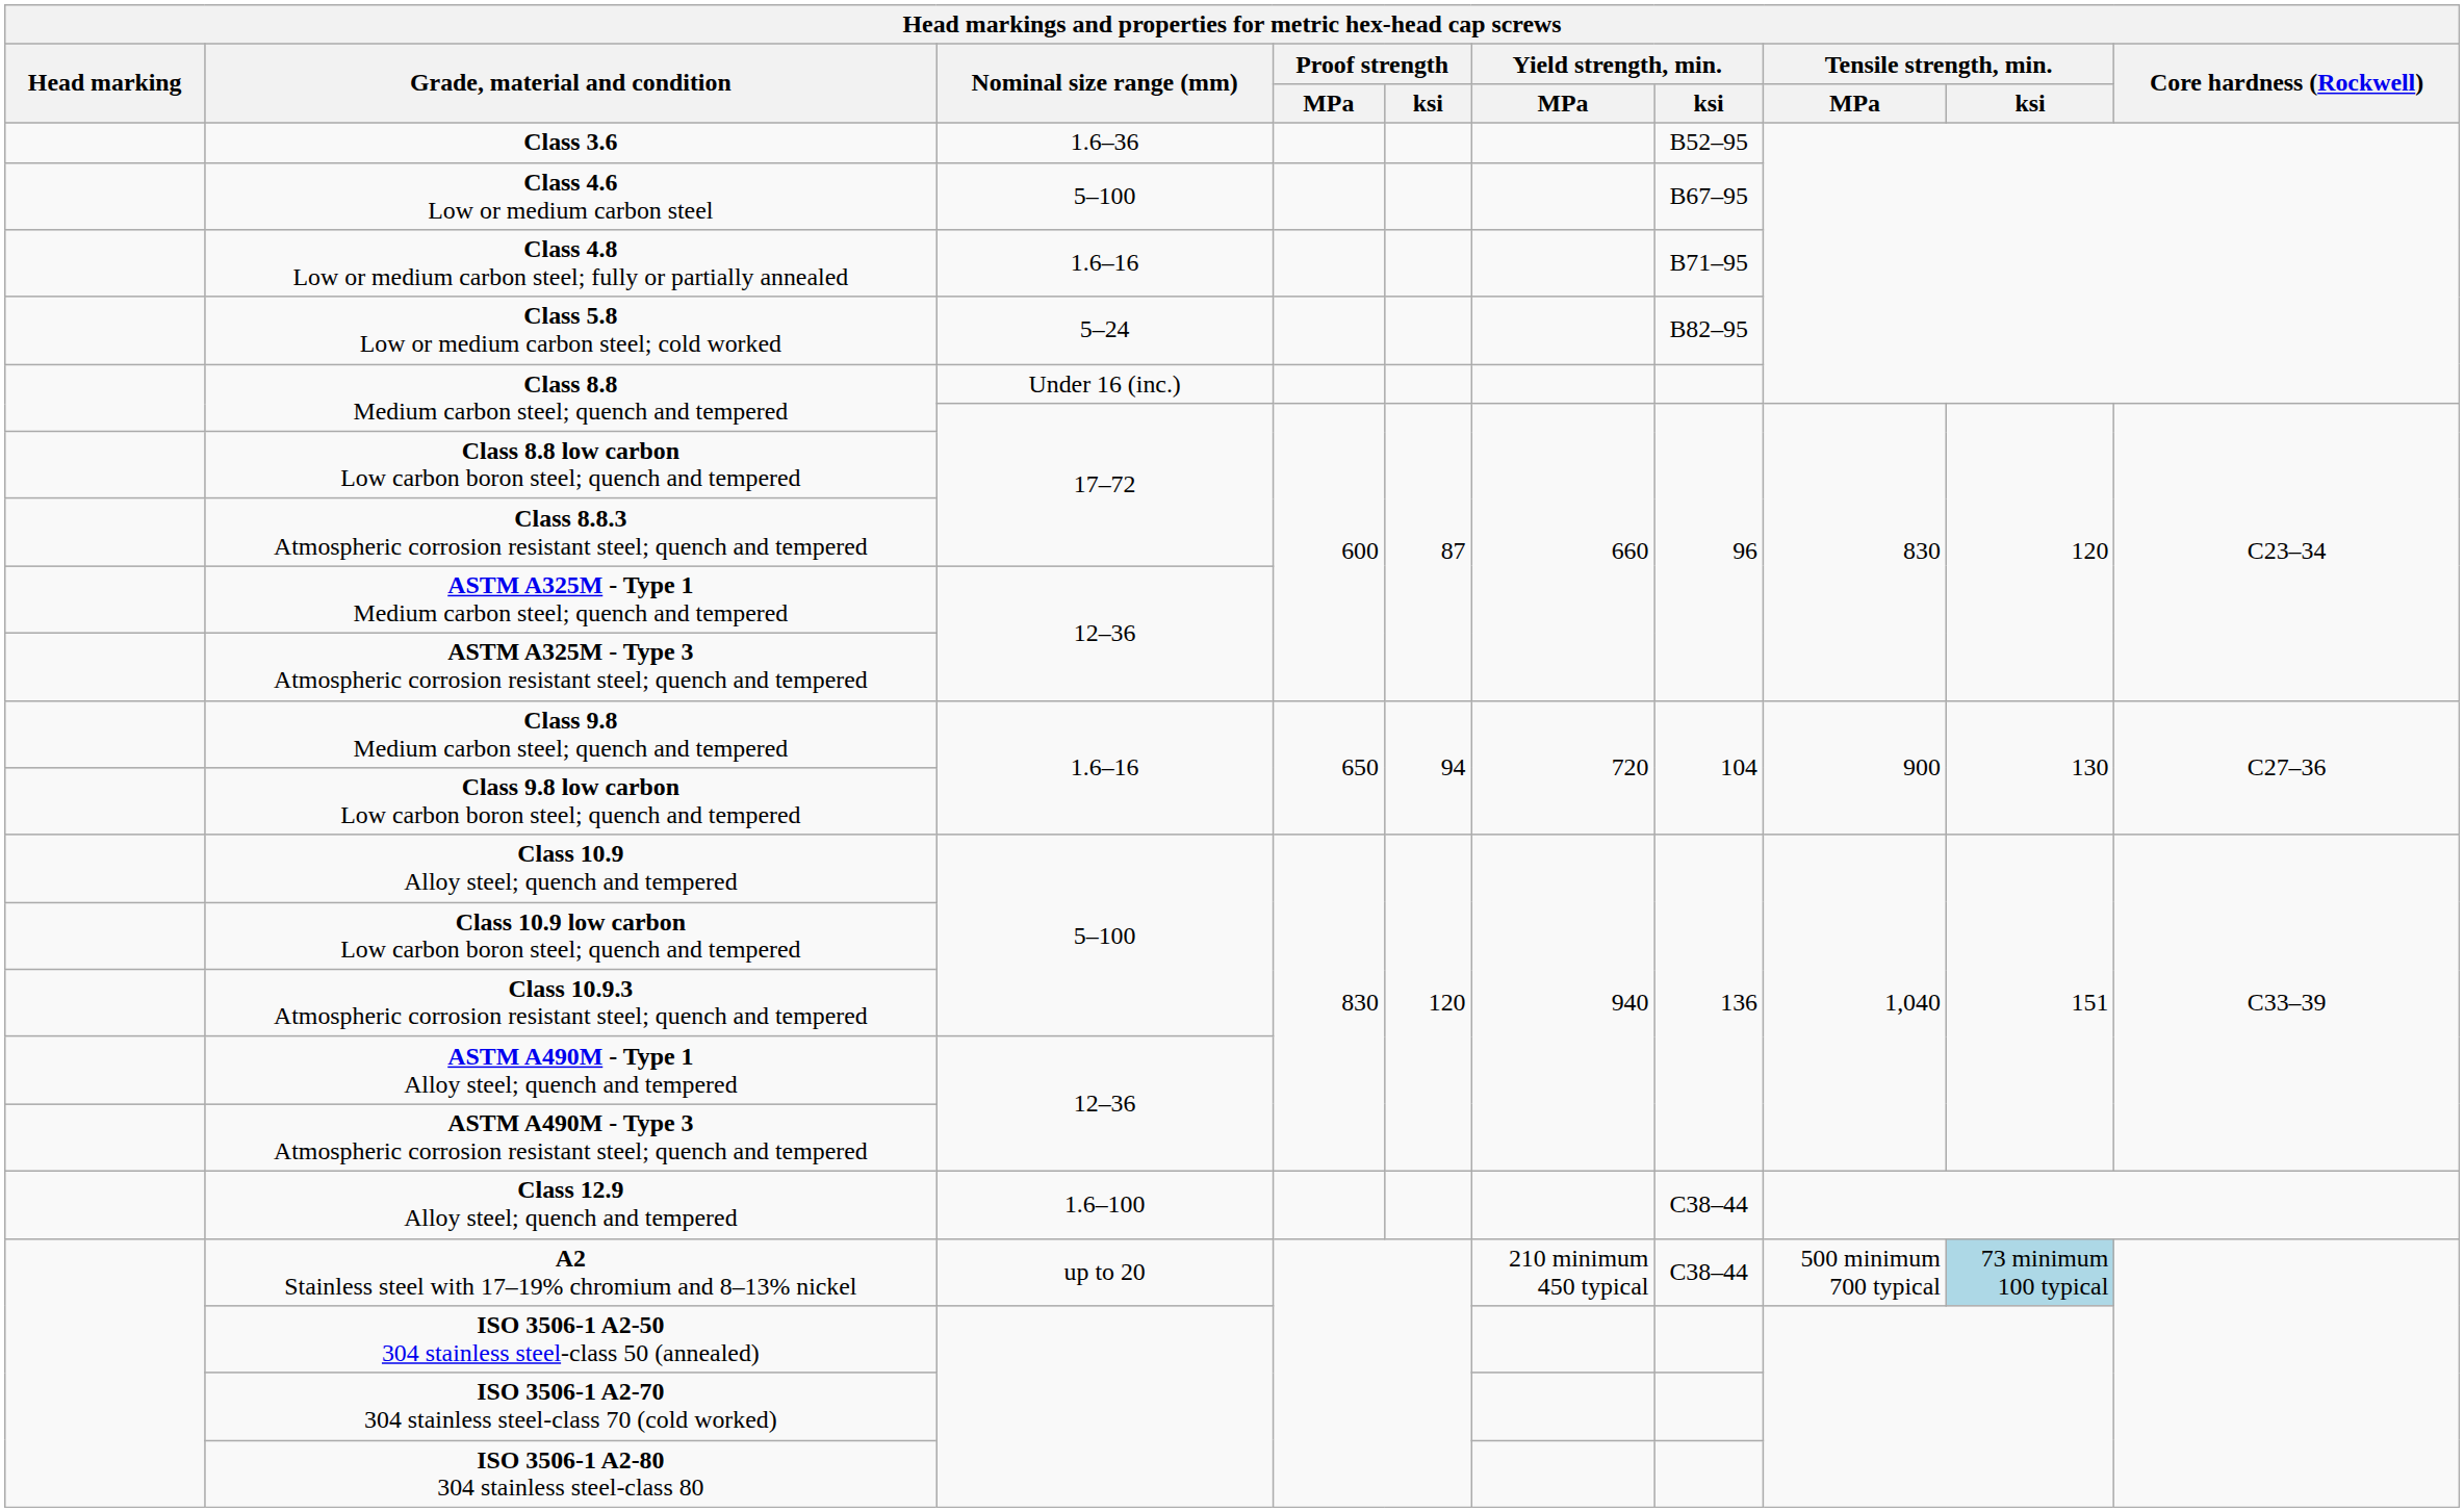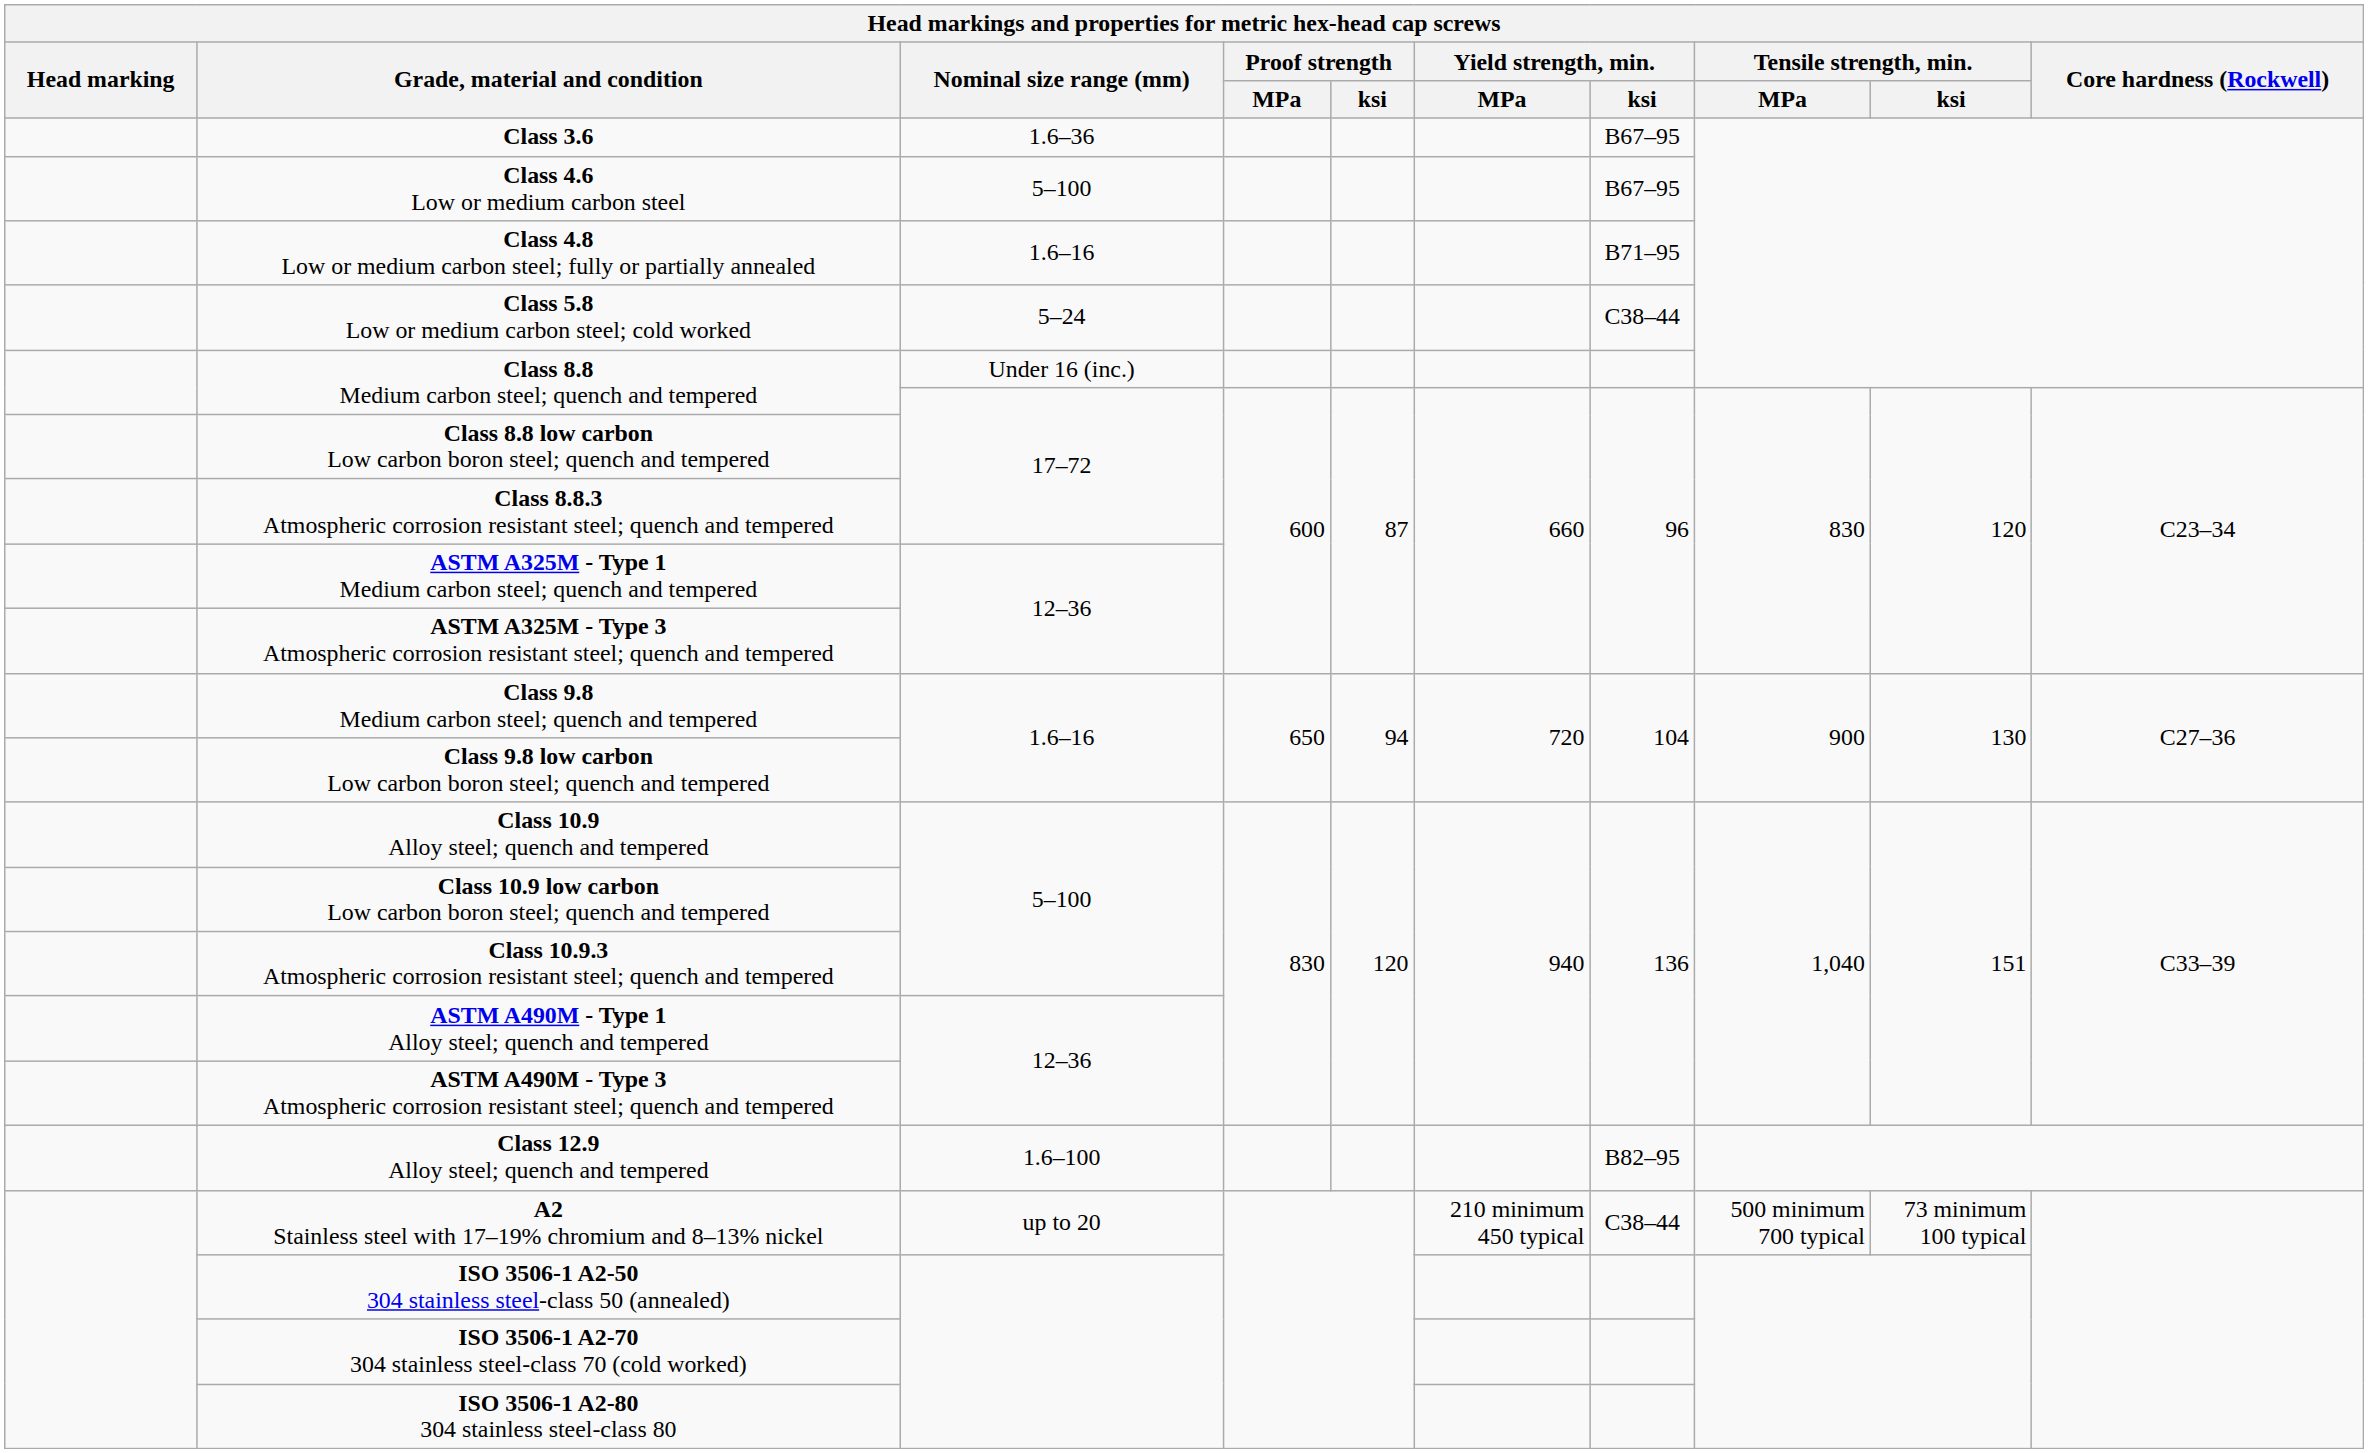 <table class="wikitable collapsible collapsed" width="100%" border="1" style="text-align:center">
 <tr>
 <th colspan=10>Head markings and properties for metric hex-head cap screws</th>
 </tr>
 <tr>
 <th rowspan=2>Head marking</th>
 <th rowspan=2>Grade, material and condition</th>
 <th rowspan=2>Nominal size range (mm)</th>
 <th colspan=2>Proof strength</th>
 <th colspan=2>Yield strength, min.</th>
 <th colspan=2>Tensile strength, min.</th>
 <th rowspan=2>Core hardness (<a href='#'>Rockwell</a>)</th>
 </tr>
 <tr>
 <th>MPa</th>
 <th>ksi</th>
 <th>MPa</th>
 <th>ksi</th>
 <th>MPa</th>
 <th>ksi</th>
 </tr>
 <tr>
 <td></td>
 <td><strong>Class 3.6</strong></td>
 <td>1.6–36</td>
 <td></td>
 <td></td>
 <td></td>
-<td>B52–95</td>
+<td>B67–95</td>
 </tr>
 <tr>
 <td></td>
 <td><strong>Class 4.6</strong><br>Low or medium carbon steel</td>
 <td>5–100</td>
 <td></td>
 <td></td>
 <td></td>
 <td>B67–95</td>
 </tr>
 <tr>
 <td></td>
 <td><strong>Class 4.8</strong><br>Low or medium carbon steel; fully or partially annealed</td>
 <td>1.6–16</td>
 <td></td>
 <td></td>
 <td></td>
 <td>B71–95</td>
 </tr>
 <tr>
 <td></td>
 <td><strong>Class 5.8</strong><br>Low or medium carbon steel; cold worked</td>
 <td>5–24</td>
 <td></td>
 <td></td>
 <td></td>
-<td>B82–95</td>
+<td>C38–44</td>
 </tr>
 <tr>
 <td rowspan=2></td>
 <td rowspan=2><strong>Class 8.8</strong><br>Medium carbon steel; quench and tempered</td>
 <td>Under 16 (inc.)</td>
 <td></td>
 <td></td>
 <td></td>
 <td></td>
 </tr>
 <tr>
 <td rowspan=3>17–72</td>
 <td rowspan=5 align=right>600</td>
 <td rowspan=5 align=right>87</td>
 <td rowspan=5 align=right>660</td>
 <td rowspan=5 align=right>96</td>
 <td rowspan=5 align=right>830</td>
 <td rowspan=5 align=right>120</td>
 <td rowspan=5>C23–34</td>
 </tr>
 <tr>
 <td></td>
 <td><strong>Class 8.8 low carbon</strong><br>Low carbon boron steel; quench and tempered</td>
 </tr>
 <tr>
 <td></td>
 <td><strong>Class 8.8.3</strong><br>Atmospheric corrosion resistant steel; quench and tempered</td>
 </tr>
 <tr>
 <td></td>
 <td><strong><a href='#'>ASTM A325M</a> - Type 1</strong><br>Medium carbon steel; quench and tempered</td>
 <td rowspan=2>12–36</td>
 </tr>
 <tr>
 <td></td>
 <td><strong>ASTM A325M - Type 3</strong><br>Atmospheric corrosion resistant steel; quench and tempered</td>
 </tr>
 <tr>
 <td></td>
 <td><strong>Class 9.8</strong><br>Medium carbon steel; quench and tempered</td>
 <td rowspan=2>1.6–16</td>
 <td rowspan=2 align=right>650</td>
 <td rowspan=2 align=right>94</td>
 <td rowspan=2 align=right>720</td>
 <td rowspan=2 align=right>104</td>
 <td rowspan=2 align=right>900</td>
 <td rowspan=2 align=right>130</td>
 <td rowspan=2>C27–36</td>
 </tr>
 <tr>
 <td></td>
 <td><strong>Class 9.8 low carbon</strong><br>Low carbon boron steel; quench and tempered</td>
 </tr>
 <tr>
 <td></td>
 <td><strong>Class 10.9</strong><br>Alloy steel; quench and tempered</td>
 <td rowspan=3>5–100</td>
 <td rowspan=5 align=right>830</td>
 <td rowspan=5 align=right>120</td>
 <td rowspan=5 align=right>940</td>
 <td rowspan=5 align=right>136</td>
 <td rowspan=5 align=right>1,040</td>
 <td rowspan=5 align=right>151</td>
 <td rowspan=5>C33–39</td>
 </tr>
 <tr>
 <td></td>
 <td><strong>Class 10.9 low carbon</strong><br>Low carbon boron steel; quench and tempered</td>
 </tr>
 <tr>
 <td></td>
 <td><strong>Class 10.9.3</strong><br>Atmospheric corrosion resistant steel; quench and tempered</td>
 </tr>
 <tr>
 <td></td>
 <td><strong><a href='#'>ASTM A490M</a> - Type 1</strong><br>Alloy steel; quench and tempered</td>
 <td rowspan=2>12–36</td>
 </tr>
 <tr>
 <td></td>
 <td><strong>ASTM A490M - Type 3</strong><br>Atmospheric corrosion resistant steel; quench and tempered</td>
 </tr>
 <tr>
 <td></td>
 <td><strong>Class 12.9</strong><br>Alloy steel; quench and tempered</td>
 <td>1.6–100</td>
 <td></td>
 <td></td>
 <td></td>
-<td>C38–44</td>
+<td>B82–95</td>
 </tr>
 <tr>
 <td rowspan=4></td>
 <td><strong>A2</strong><br>Stainless steel with 17–19% chromium and 8–13% nickel</td>
 <td>up to 20</td>
 <td colspan=2 rowspan=4></td>
 <td align=right>210 minimum<br>450 typical</td>
 <td>C38–44</td>
 <td align=right>500 minimum<br>700 typical</td>
-<td align=right style="background: lightblue;">73 minimum<br>100 typical</td>
+<td align=right>73 minimum<br>100 typical</td>
 <td rowspan=4></td>
 </tr>
 <tr>
 <td><strong>ISO 3506-1 A2-50</strong><br><a href='#'>304 stainless steel</a>-class 50 (annealed)</td>
 <td rowspan=3></td>
 <td></td>
 <td></td>
 </tr>
 <tr>
 <td><strong>ISO 3506-1 A2-70</strong><br>304 stainless steel-class 70 (cold worked)</td>
 <td></td>
 <td></td>
 </tr>
 <tr>
 <td><strong>ISO 3506-1 A2-80</strong><br>304 stainless steel-class 80</td>
 <td></td>
 <td></td>
 </tr>
 </table>
